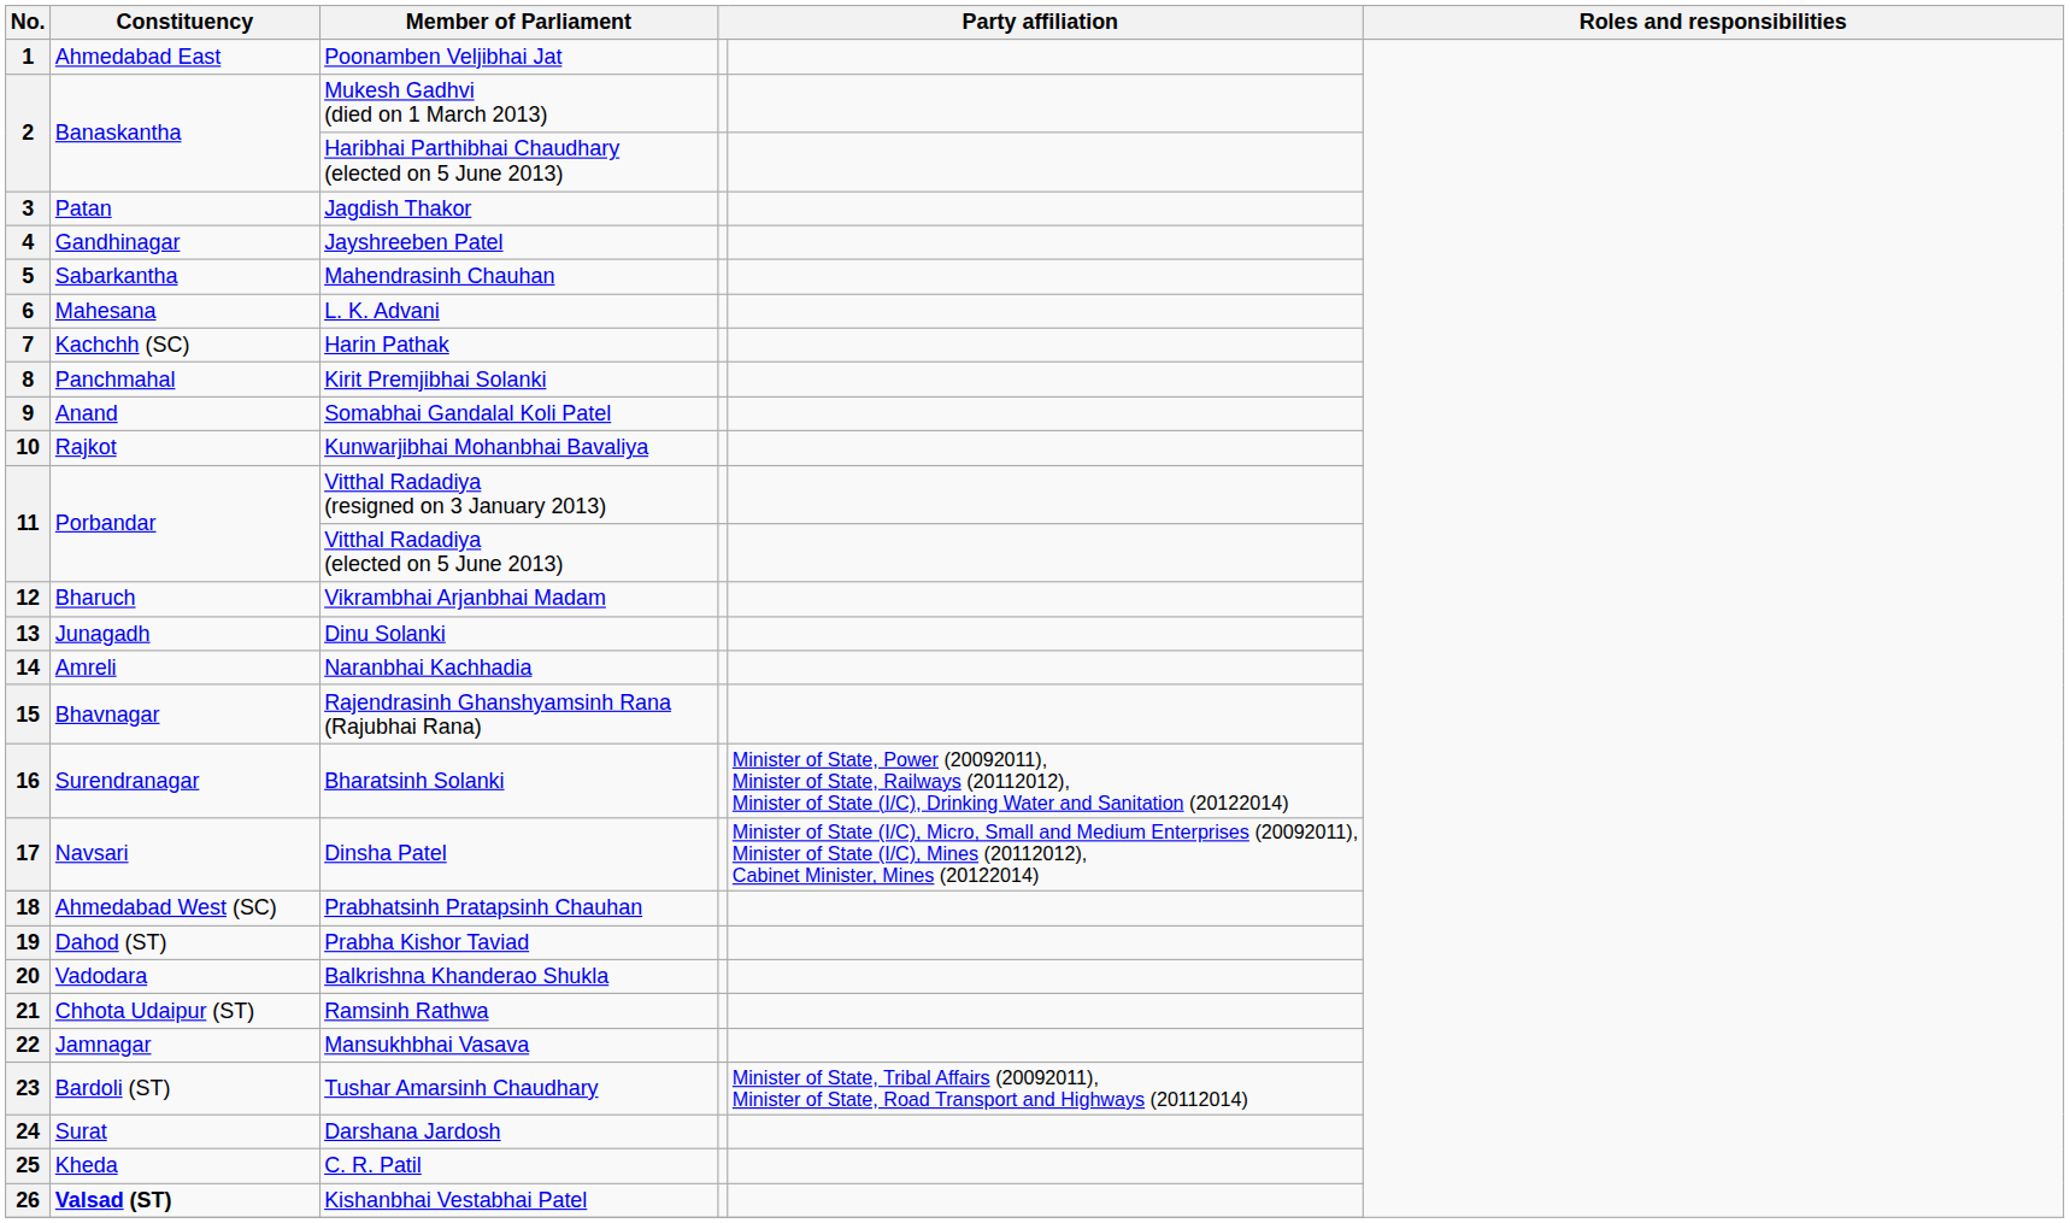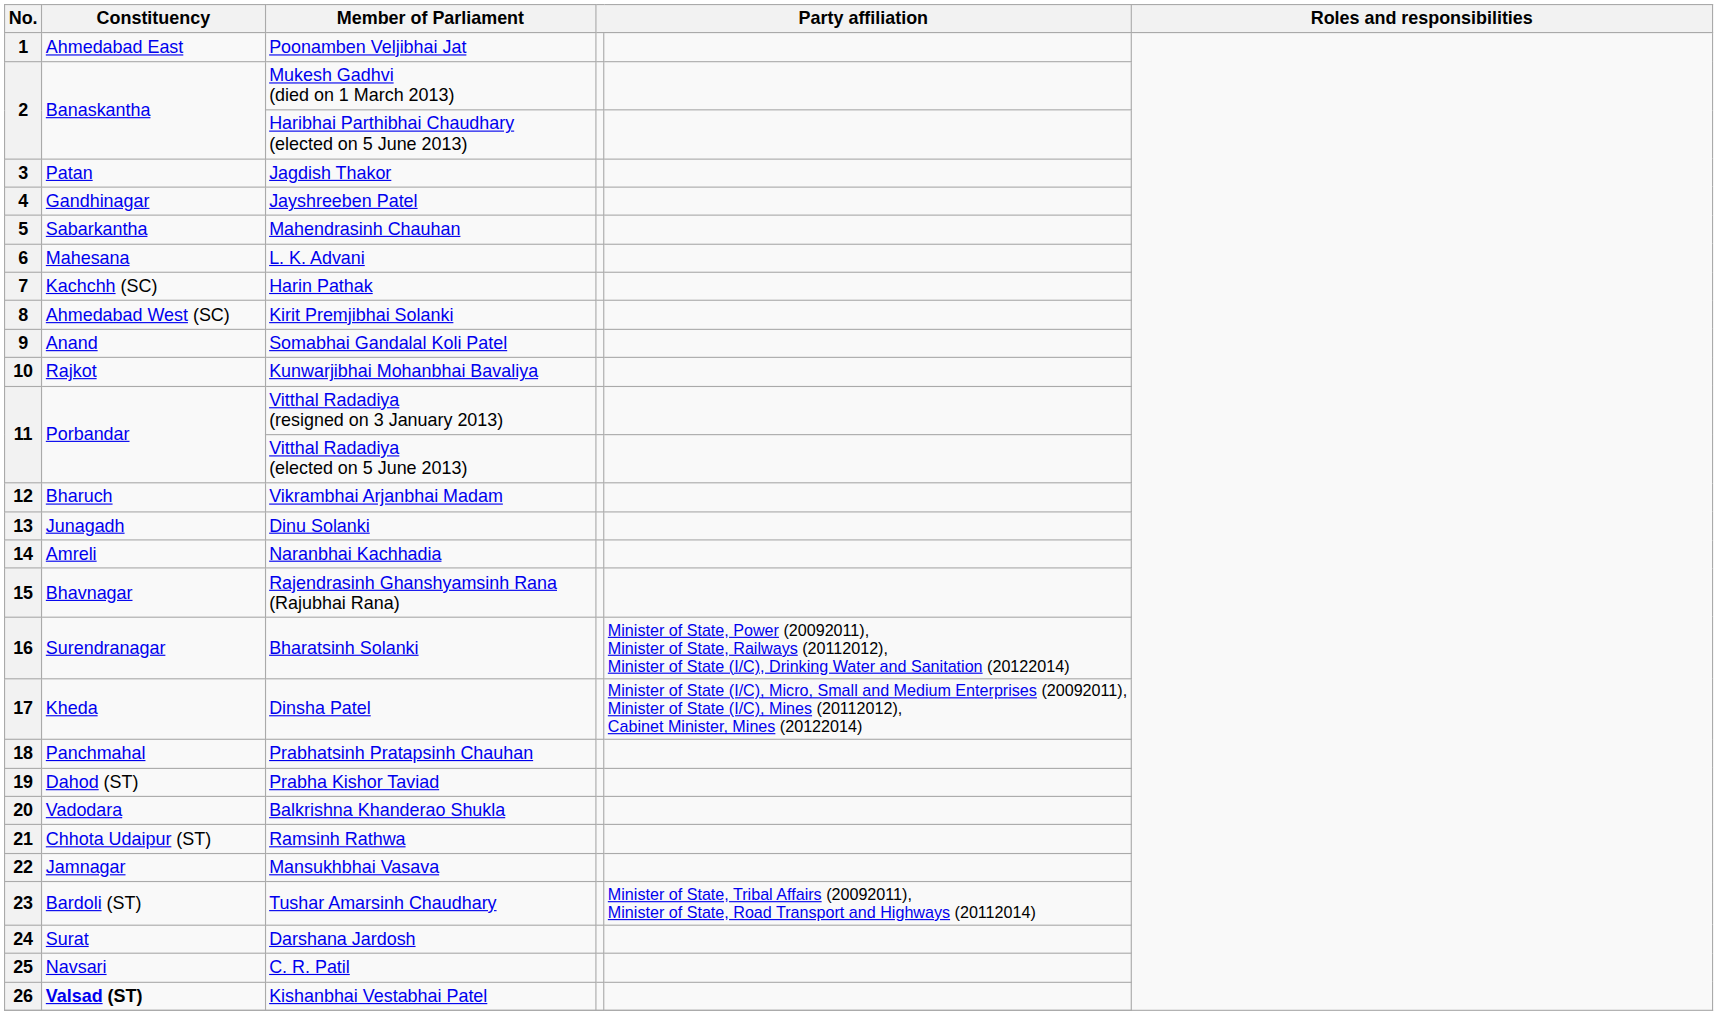 <table class="wikitable">
 <tr style="text-align:center;">
 <th>No.</th>
 <th style="width:12em">Constituency</th>
 <th style="width:18em">Member of Parliament</th>
 <th colspan="2" style="width:18em">Party affiliation</th>
 <th style="width:32em">Roles and responsibilities</th>
 </tr>
 <tr>
 <th>1</th>
 <td><a href='#'>Ahmedabad East</a></td>
 <td><a href='#'>Poonamben Veljibhai Jat</a></td>
 <td></td>
 <td></td>
 </tr>
 <tr>
 <th rowspan="2">2</th>
 <td rowspan="2"><a href='#'>Banaskantha</a></td>
 <td><a href='#'>Mukesh Gadhvi</a><br>(died on 1 March 2013)</td>
 <td></td>
 <td></td>
 </tr>
 <tr>
 <td><a href='#'>Haribhai Parthibhai Chaudhary</a><br>(elected on 5 June 2013)</td>
 <td></td>
 <td></td>
 </tr>
 <tr>
 <th>3</th>
 <td><a href='#'>Patan</a></td>
 <td><a href='#'>Jagdish Thakor</a></td>
 <td></td>
 <td></td>
 </tr>
 <tr>
 <th>4</th>
 <td><a href='#'>Gandhinagar</a></td>
 <td><a href='#'>Jayshreeben Patel</a></td>
 <td></td>
 <td></td>
 </tr>
 <tr>
 <th>5</th>
 <td><a href='#'>Sabarkantha</a></td>
 <td><a href='#'>Mahendrasinh Chauhan</a></td>
 <td></td>
 <td></td>
 </tr>
 <tr>
 <th>6</th>
 <td><a href='#'>Mahesana</a></td>
 <td><a href='#'>L. K. Advani</a></td>
 <td></td>
 <td></td>
 </tr>
 <tr>
 <th>7</th>
 <td><a href='#'>Kachchh</a> (SC)</td>
 <td><a href='#'>Harin Pathak</a></td>
 <td></td>
 <td></td>
 </tr>
 <tr>
 <th>8</th>
-<td><a href='#'>Panchmahal</a></td>
+<td><a href='#'>Ahmedabad West</a> (SC)</td>
 <td><a href='#'>Kirit Premjibhai Solanki</a></td>
 <td></td>
 <td></td>
 </tr>
 <tr>
 <th>9</th>
 <td><a href='#'>Anand</a></td>
 <td><a href='#'>Somabhai Gandalal Koli Patel</a></td>
 <td></td>
 <td></td>
 </tr>
 <tr>
 <th>10</th>
 <td><a href='#'>Rajkot</a></td>
 <td><a href='#'>Kunwarjibhai Mohanbhai Bavaliya</a></td>
 <td></td>
 <td></td>
 </tr>
 <tr>
 <th rowspan="2">11</th>
 <td rowspan="2"><a href='#'>Porbandar</a></td>
 <td><a href='#'>Vitthal Radadiya</a><br>(resigned on 3 January 2013)</td>
 <td></td>
 <td></td>
 </tr>
 <tr>
 <td><a href='#'>Vitthal Radadiya</a><br>(elected on 5 June 2013)</td>
 <td></td>
 <td></td>
 </tr>
 <tr>
 <th>12</th>
 <td><a href='#'>Bharuch</a></td>
 <td><a href='#'>Vikrambhai Arjanbhai Madam</a></td>
 <td></td>
 <td></td>
 </tr>
 <tr>
 <th>13</th>
 <td><a href='#'>Junagadh</a></td>
 <td><a href='#'>Dinu Solanki</a></td>
 <td></td>
 <td></td>
 </tr>
 <tr>
 <th>14</th>
 <td><a href='#'>Amreli</a></td>
 <td><a href='#'>Naranbhai Kachhadia</a></td>
 <td></td>
 <td></td>
 </tr>
 <tr>
 <th>15</th>
 <td><a href='#'>Bhavnagar</a></td>
 <td><a href='#'>Rajendrasinh Ghanshyamsinh Rana</a> (Rajubhai Rana)</td>
 <td></td>
 <td></td>
 </tr>
 <tr>
 <th>16</th>
 <td><a href='#'>Surendranagar</a></td>
 <td><a href='#'>Bharatsinh Solanki</a></td>
 <td></td>
 <td style="font-size:90%"><a href='#'>Minister of State, Power</a> (20092011),<br><a href='#'>Minister of State, Railways</a> (20112012),<br><a href='#'>Minister of State (I/C), Drinking Water and Sanitation</a> (20122014)</td>
 </tr>
 <tr>
 <th>17</th>
-<td><a href='#'>Navsari</a></td>
+<td><a href='#'>Kheda</a></td>
 <td><a href='#'>Dinsha Patel</a></td>
 <td></td>
 <td style="font-size:90%"><a href='#'>Minister of State (I/C), Micro, Small and Medium Enterprises</a> (20092011),<br><a href='#'>Minister of State (I/C), Mines</a> (20112012),<br><a href='#'>Cabinet Minister, Mines</a> (20122014)</td>
 </tr>
 <tr>
 <th>18</th>
-<td><a href='#'>Ahmedabad West</a> (SC)</td>
+<td><a href='#'>Panchmahal</a></td>
 <td><a href='#'>Prabhatsinh Pratapsinh Chauhan</a></td>
 <td></td>
 <td></td>
 </tr>
 <tr>
 <th>19</th>
 <td><a href='#'>Dahod</a> (ST)</td>
 <td><a href='#'>Prabha Kishor Taviad</a></td>
 <td></td>
 <td></td>
 </tr>
 <tr>
 <th>20</th>
 <td><a href='#'>Vadodara</a></td>
 <td><a href='#'>Balkrishna Khanderao Shukla</a></td>
 <td></td>
 <td></td>
 </tr>
 <tr>
 <th>21</th>
 <td><a href='#'>Chhota Udaipur</a> (ST)</td>
 <td><a href='#'>Ramsinh Rathwa</a></td>
 <td></td>
 <td></td>
 </tr>
 <tr>
 <th>22</th>
 <td><a href='#'>Jamnagar</a></td>
 <td><a href='#'>Mansukhbhai Vasava</a></td>
 <td></td>
 <td></td>
 </tr>
 <tr>
 <th>23</th>
 <td><a href='#'>Bardoli</a> (ST)</td>
 <td><a href='#'>Tushar Amarsinh Chaudhary</a></td>
 <td></td>
 <td style="font-size:90%"><a href='#'>Minister of State, Tribal Affairs</a> (20092011),<br><a href='#'>Minister of State, Road Transport and Highways</a> (20112014)</td>
 </tr>
 <tr>
 <th>24</th>
 <td><a href='#'>Surat</a></td>
 <td><a href='#'>Darshana Jardosh</a></td>
 <td></td>
 <td></td>
 </tr>
 <tr>
 <th>25</th>
-<td><a href='#'>Kheda</a></td>
+<td><a href='#'>Navsari</a></td>
 <td><a href='#'>C. R. Patil</a></td>
 <td></td>
 <td></td>
 </tr>
 <tr>
 <th>26</th>
 <td><strong><a href='#'>Valsad</a> (ST)</strong></td>
 <td><a href='#'>Kishanbhai Vestabhai Patel</a></td>
 <td></td>
 <td></td>
 </tr>
 <tr>
 </tr>
 </table>
